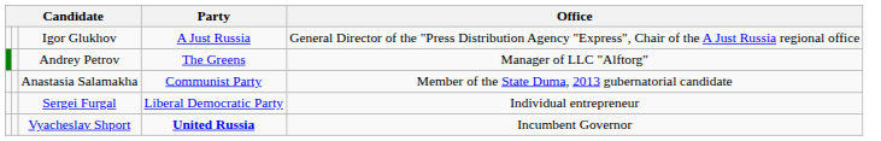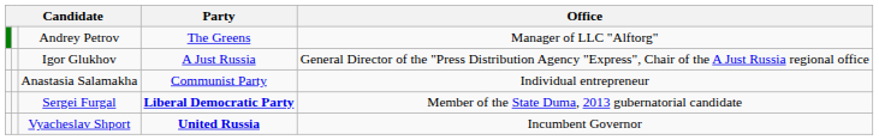 <table class="wikitable" style="text-align:center;">
 <tr>
 <th colspan=3>Candidate</th>
 <th>Party</th>
 <th>Office</th>
-</tr>
-<tr>
-<td bgcolor=></td>
-<td></td>
-<td>Igor Glukhov</td>
-<td><a href='#'>A Just Russia</a></td>
-<td>General Director of the "Press Distribution Agency "Express", Chair of the <a href='#'>A Just Russia</a> regional office</td>
 </tr>
 <tr>
 <td bgcolor=green></td>
 <td></td>
 <td>Andrey Petrov</td>
 <td><a href='#'>The Greens</a></td>
 <td>Manager of LLC "Alftorg"</td>
 </tr>
 <tr>
 <td bgcolor=></td>
 <td></td>
+<td>Igor Glukhov</td>
+<td><a href='#'>A Just Russia</a></td>
+<td>General Director of the "Press Distribution Agency "Express", Chair of the <a href='#'>A Just Russia</a> regional office</td>
+</tr>
+<tr>
+<td bgcolor=></td>
+<td></td>
 <td>Anastasia Salamakha</td>
 <td><a href='#'>Communist Party</a></td>
-<td>Member of the <a href='#'>State Duma</a>, <a href='#'>2013</a> gubernatorial candidate</td>
+<td>Individual entrepreneur</td>
 </tr>
 <tr>
 <td bgcolor=></td>
 <td></td>
 <td><a href='#'>Sergei Furgal</a></td>
-<td><a href='#'>Liberal Democratic Party</a></td>
-<td>Individual entrepreneur</td>
+<td><strong><a href='#'>Liberal Democratic Party</a></strong></td>
+<td>Member of the <a href='#'>State Duma</a>, <a href='#'>2013</a> gubernatorial candidate</td>
 </tr>
 <tr>
 <td bgcolor=></td>
 <td></td>
 <td><a href='#'>Vyacheslav Shport</a></td>
 <td><strong><a href='#'>United Russia</a></strong></td>
 <td>Incumbent Governor</td>
 </tr>
 </table>
